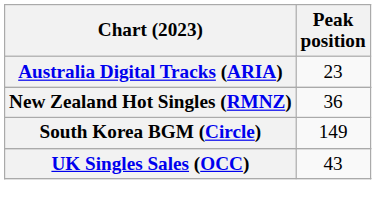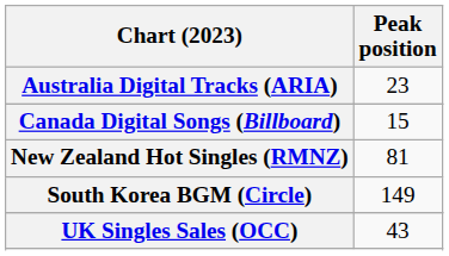 <table class="wikitable sortable plainrowheaders" style="text-align:center">
 <tr>
 <th scope="col">Chart (2023)</th>
 <th scope="col">Peak<br>position</th>
 </tr>
 <tr>
 <th scope="row"><a href='#'>Australia Digital Tracks</a> (<a href='#'>ARIA</a>)</th>
 <td>23</td>
 </tr>
 <tr>
 </tr>
 <tr>
+<th scope="row"><a href='#'>Canada Digital Songs</a> (<em><a href='#'>Billboard</a></em>)</th>
+<td>15</td>
+</tr>
+<tr>
 <th scope="row">New Zealand Hot Singles (<a href='#'>RMNZ</a>)</th>
-<td>36</td>
+<td>81</td>
 </tr>
 <tr>
 <th scope="row">South Korea BGM (<a href='#'>Circle</a>)</th>
 <td>149</td>
 </tr>
 <tr>
 </tr>
 <tr>
 <th scope="row"><a href='#'>UK Singles Sales</a> (<a href='#'>OCC</a>)</th>
 <td>43</td>
 </tr>
 <tr>
 </tr>
 <tr>
 </tr>
 <tr>
 </tr>
 </table>
